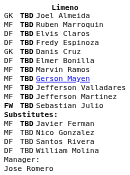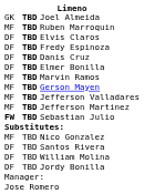 <table style="font-size: 90%" cellspacing="0" cellpadding="0">
 <tr>
 <td colspan="5" style="padding-top: 0.6em; text-align:center"><strong>Limeno</strong></td>
 </tr>
 <tr>
 <th width="25"></th>
 <th width="25"></th>
 </tr>
 <tr>
 <td>GK</td>
 <td><strong>TBD</strong></td>
 <td> Joel Almeida</td>
 <td></td>
 </tr>
 <tr>
 <td>MF</td>
 <td><strong>TBD</strong></td>
 <td> Ruben Marroquin</td>
 <td></td>
 </tr>
 <tr>
 <td>DF</td>
 <td><strong>TBD</strong></td>
 <td> Elvis Claros</td>
 <td></td>
 </tr>
 <tr>
 <td>DF</td>
 <td><strong>TBD</strong></td>
 <td> Fredy Espinoza</td>
 <td></td>
 </tr>
 <tr>
-<td>GK</td>
+<td>DF</td>
 <td><strong>TBD</strong></td>
 <td> Danis Cruz</td>
 <td></td>
 </tr>
 <tr>
 <td>DF</td>
 <td><strong>TBD</strong></td>
 <td> Elmer Bonilla</td>
 <td></td>
 </tr>
 <tr>
 <td>MF</td>
 <td><strong>TBD</strong></td>
 <td> Marvin Ramos</td>
 </tr>
 <tr>
 <td>MF</td>
 <td><strong>TBD</strong></td>
 <td> <a href='#'>Gerson Mayen</a></td>
 <td></td>
 </tr>
 <tr>
 <td>MF</td>
 <td><strong>TBD</strong></td>
 <td> Jefferson Valladares</td>
 </tr>
 <tr>
 <td>MF</td>
 <td><strong>TBD</strong></td>
 <td> Jefferson Martinez</td>
 <td> </td>
 </tr>
 <tr>
 <td><strong>FW</strong></td>
 <td><strong>TBD</strong></td>
 <td> Sebastian Julio</td>
 <td></td>
 </tr>
 <tr>
 <td colspan=5><strong>Substitutes:</strong></td>
 </tr>
 <tr>
 <td>MF</td>
-<td><strong>TBD<em></td>
-<td> Javier Ferman</td>
-<td></td>
-<td></td>
-</tr>
-<tr>
-<td>MF</td>
 <td></strong>TBD<strong></td>
 <td> Nico Gonzalez</td>
 <td></td>
 <td> </td>
 </tr>
 <tr>
 <td>DF</td>
 <td></strong>TBD<strong></td>
 <td> Santos Rivera</td>
 <td></td>
 </tr>
 <tr>
 <td>DF</td>
 <td></strong>TBD<strong></td>
 <td> William Molina</td>
 <td></td>
 </tr>
 <tr>
+<td>DF</td>
+<td></strong>TBD<strong></td>
+<td> Jordy Bonilla</td>
+<td></td>
+<td></td>
+</tr>
+<tr>
 <td colspan=5></strong>Manager:<strong></td>
 </tr>
 <tr>
 <td colspan=5> Jose Romero</td>
 </tr>
 </table>
